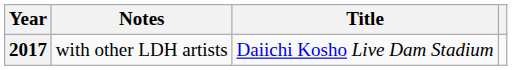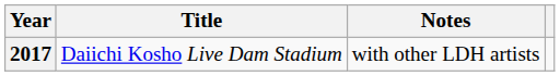 <table class="wikitable plainrowheaders">
 <tr>
 <th scope="col">Year</th>
+<th scope="col">Title</th>
 <th scope="col">Notes</th>
-<th scope="col">Title</th>
 <th class="unsortable" scope="col"></th>
 </tr>
 <tr>
 <th scope="row">2017</th>
+<td><a href='#'>Daiichi Kosho</a> <em>Live Dam Stadium</em></td>
 <td>with other LDH artists</td>
-<td><a href='#'>Daiichi Kosho</a> <em>Live Dam Stadium</em></td>
 <td style="text-align:center"></td>
 </tr>
 </table>
